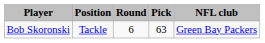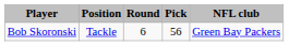 <table class="wikitable" style="text-align:center;">
 <tr style="background:#C0C0C0;">
 <td><strong>Player</strong></td>
 <td><strong>Position</strong></td>
 <td><strong>Round</strong></td>
 <td><strong>Pick</strong></td>
 <td><strong>NFL club</strong></td>
 </tr>
 <tr align="center" bgcolor="">
 <td><a href='#'>Bob Skoronski</a></td>
 <td><a href='#'>Tackle</a></td>
 <td>6</td>
-<td>63</td>
+<td>56</td>
 <td><a href='#'>Green Bay Packers</a></td>
 </tr>
 </table>
